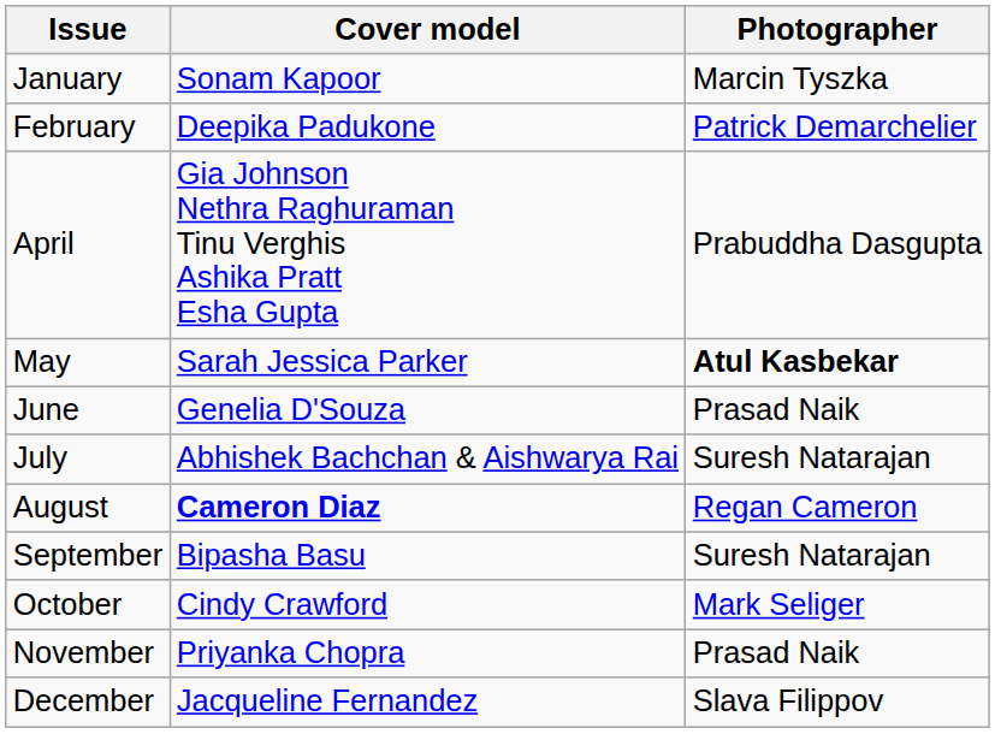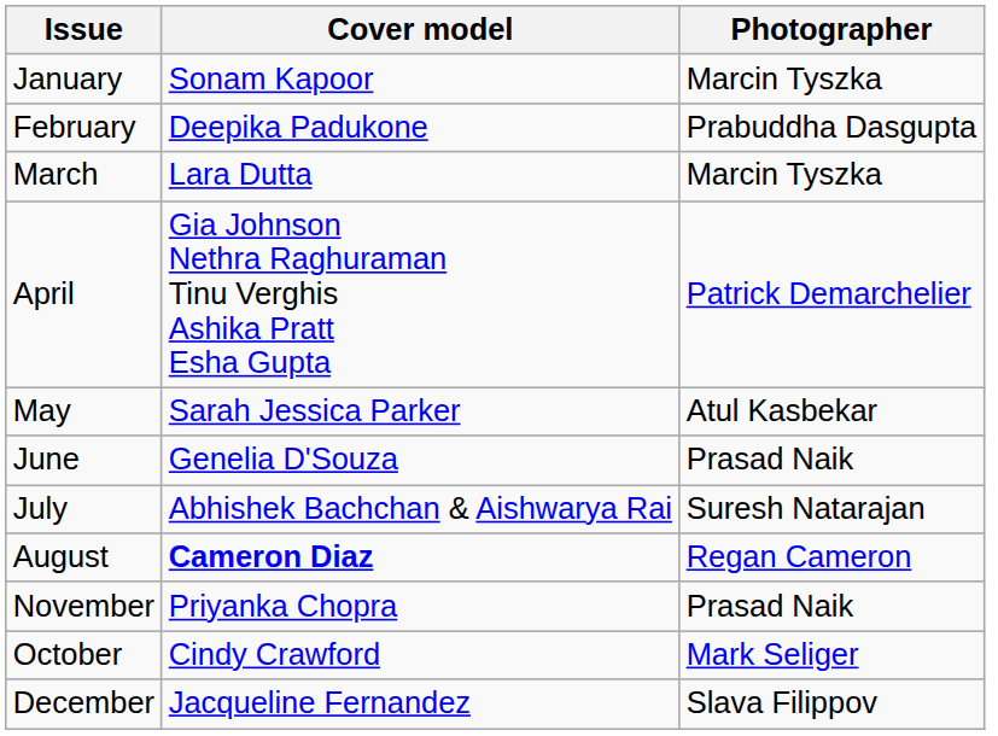 <table class="sortable wikitable">
 <tr>
 <th>Issue</th>
 <th>Cover model</th>
 <th>Photographer</th>
 </tr>
 <tr>
 <td>January</td>
 <td><a href='#'>Sonam Kapoor</a></td>
 <td>Marcin Tyszka</td>
 </tr>
 <tr>
 <td>February</td>
 <td><a href='#'>Deepika Padukone</a></td>
-<td><a href='#'>Patrick Demarchelier</a></td>
+<td>Prabuddha Dasgupta</td>
+</tr>
+<tr>
+<td>March</td>
+<td><a href='#'>Lara Dutta</a></td>
+<td>Marcin Tyszka</td>
 </tr>
 <tr>
 <td>April</td>
 <td><a href='#'>Gia Johnson</a><br><a href='#'>Nethra Raghuraman</a><br> Tinu Verghis <br><a href='#'>Ashika Pratt</a><br><a href='#'>Esha Gupta</a></td>
-<td>Prabuddha Dasgupta</td>
+<td><a href='#'>Patrick Demarchelier</a></td>
 </tr>
 <tr>
 <td>May</td>
 <td><a href='#'>Sarah Jessica Parker</a></td>
-<td><strong>Atul Kasbekar</strong></td>
+<td>Atul Kasbekar</td>
 </tr>
 <tr>
 <td>June</td>
 <td><a href='#'>Genelia D'Souza</a></td>
 <td>Prasad Naik</td>
 </tr>
 <tr>
 <td>July</td>
 <td><a href='#'>Abhishek Bachchan</a> & <a href='#'>Aishwarya Rai</a></td>
 <td>Suresh Natarajan</td>
 </tr>
 <tr>
 <td>August</td>
 <td><strong><a href='#'>Cameron Diaz</a></strong></td>
 <td><a href='#'>Regan Cameron</a></td>
 </tr>
 <tr>
-<td>September</td>
-<td><a href='#'>Bipasha Basu</a></td>
-<td>Suresh Natarajan</td>
+<td>November</td>
+<td><a href='#'>Priyanka Chopra</a></td>
+<td>Prasad Naik</td>
 </tr>
 <tr>
 <td>October</td>
 <td><a href='#'>Cindy Crawford</a></td>
 <td><a href='#'>Mark Seliger</a></td>
 </tr>
 <tr>
-<td>November</td>
-<td><a href='#'>Priyanka Chopra</a></td>
-<td>Prasad Naik</td>
-</tr>
-<tr>
 <td>December</td>
 <td><a href='#'>Jacqueline Fernandez</a></td>
 <td>Slava Filippov</td>
 </tr>
 </table>
